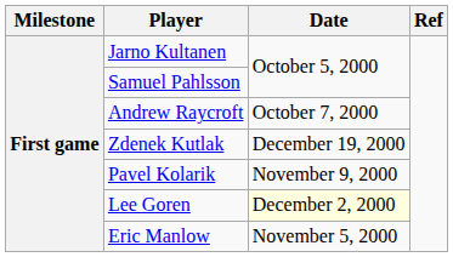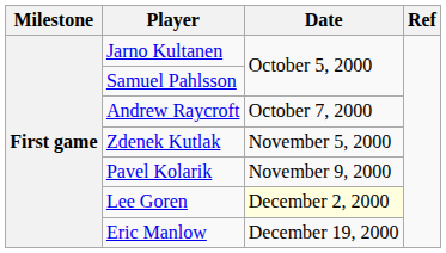 <table class="wikitable">
 <tr>
 <th scope="col">Milestone</th>
 <th scope="col">Player</th>
 <th scope="col">Date</th>
 <th scope="col">Ref</th>
 </tr>
 <tr>
 <th rowspan=7>First game</th>
 <td><a href='#'>Jarno Kultanen</a></td>
 <td rowspan=2>October 5, 2000</td>
 <td rowspan=7></td>
 </tr>
 <tr>
 <td><a href='#'>Samuel Pahlsson</a></td>
 </tr>
 <tr>
 <td><a href='#'>Andrew Raycroft</a></td>
 <td>October 7, 2000</td>
 </tr>
 <tr>
 <td><a href='#'>Zdenek Kutlak</a></td>
-<td>December 19, 2000</td>
+<td>November 5, 2000</td>
 </tr>
 <tr>
 <td><a href='#'>Pavel Kolarik</a></td>
 <td>November 9, 2000</td>
 </tr>
 <tr>
 <td><a href='#'>Lee Goren</a></td>
 <td style="background: lightyellow;">December 2, 2000</td>
 </tr>
 <tr>
 <td><a href='#'>Eric Manlow</a></td>
-<td>November 5, 2000</td>
+<td>December 19, 2000</td>
 </tr>
 </table>
